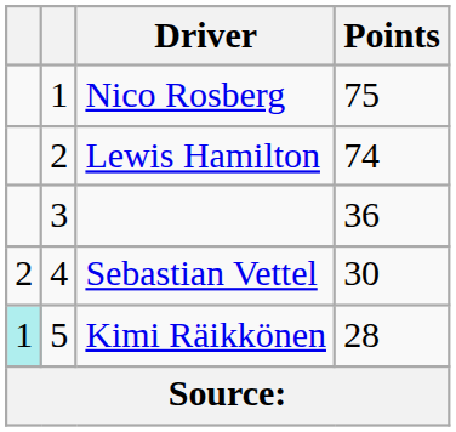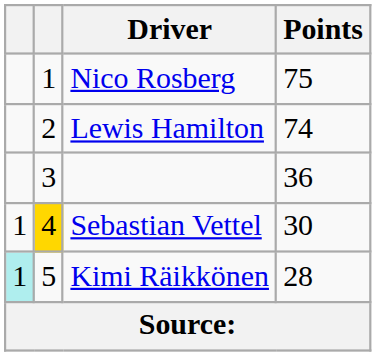 <table class="wikitable" style="font-size: 85%;">
 <tr>
 <th></th>
 <th></th>
 <th>Driver</th>
 <th>Points</th>
 </tr>
 <tr>
 <td align="left"></td>
 <td align="center">1</td>
 <td> <a href='#'>Nico Rosberg</a></td>
 <td align="left">75</td>
 </tr>
 <tr>
 <td align="left"></td>
 <td align="center">2</td>
 <td> <a href='#'>Lewis Hamilton</a></td>
 <td align="left">74</td>
 </tr>
 <tr>
 <td align="left"></td>
 <td align="center">3</td>
 <td></td>
 <td align="left">36</td>
 </tr>
 <tr>
-<td align="left"> 2</td>
-<td align="center">4</td>
+<td align="left"> 1</td>
+<td align="center" style="background: gold;">4</td>
 <td> <a href='#'>Sebastian Vettel</a></td>
 <td align="left">30</td>
 </tr>
 <tr>
 <td align="left" style="background: paleturquoise;"> 1</td>
 <td align="center">5</td>
 <td> <a href='#'>Kimi Räikkönen</a></td>
 <td align="left">28</td>
 </tr>
 <tr>
 <th colspan=4>Source: </th>
 </tr>
 </table>
